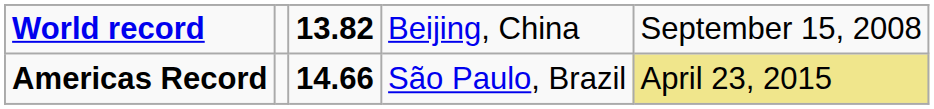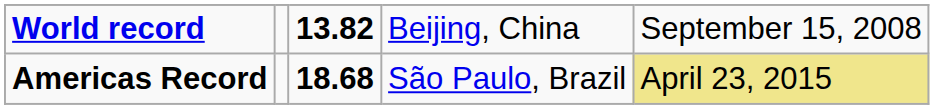 <table class="wikitable">
 <tr>
 <td><strong><a href='#'>World record</a></strong></td>
 <td></td>
 <td><strong>13.82</strong></td>
 <td><a href='#'>Beijing</a>, China</td>
 <td>September 15, 2008</td>
 </tr>
 <tr>
 <td><strong>Americas Record</strong></td>
 <td></td>
-<td><strong>14.66</strong></td>
+<td><strong>18.68</strong></td>
 <td><a href='#'>São Paulo</a>, Brazil</td>
 <td style="background: khaki;">April 23, 2015</td>
 </tr>
 </table>
